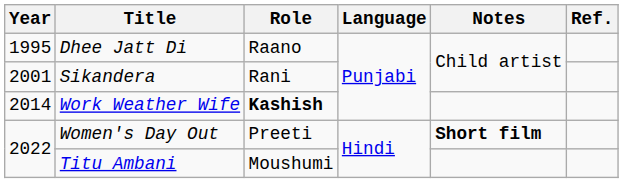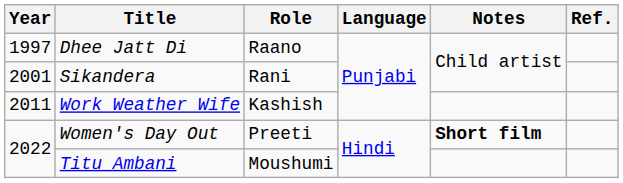 <table class="wikitable sortable">
 <tr>
 <th>Year</th>
 <th>Title</th>
 <th>Role</th>
 <th>Language</th>
 <th class="unsortable">Notes</th>
 <th class="unsortable">Ref.</th>
 </tr>
 <tr>
-<td>1995</td>
+<td>1997</td>
 <td><em>Dhee Jatt Di</em></td>
 <td>Raano</td>
 <td rowspan="3"><a href='#'>Punjabi</a></td>
 <td rowspan="2">Child artist</td>
 <td></td>
 </tr>
 <tr>
 <td>2001</td>
 <td><em>Sikandera</em></td>
 <td>Rani</td>
 <td></td>
 </tr>
 <tr>
-<td>2014</td>
+<td>2011</td>
 <td><em><a href='#'>Work Weather Wife</a></em></td>
-<td><strong>Kashish</strong></td>
+<td>Kashish</td>
 <td></td>
 <td></td>
 </tr>
 <tr>
 <td rowspan="2">2022</td>
 <td><em>Women's Day Out</em></td>
 <td>Preeti</td>
 <td rowspan="2"><a href='#'>Hindi</a></td>
 <td><strong>Short film</strong></td>
 <td></td>
 </tr>
 <tr>
 <td><em><a href='#'>Titu Ambani</a></em></td>
 <td>Moushumi</td>
 <td></td>
 <td></td>
 </tr>
 </table>
